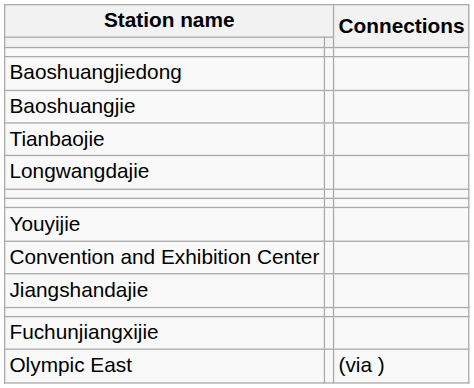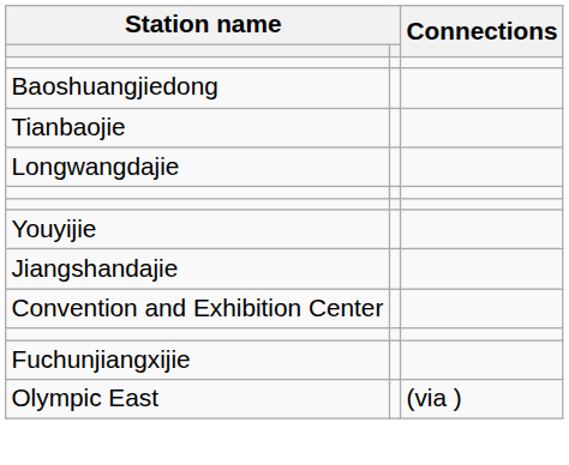 <table class="wikitable">
 <tr>
 <th colspan="2">Station name</th>
 <th rowspan="2">Connections</th>
 </tr>
 <tr>
 <th></th>
 <th></th>
 </tr>
 <tr>
 <td></td>
 <td></td>
 <td></td>
 </tr>
 <tr>
 <td>Baoshuangjiedong</td>
-<td></td>
-<td></td>
-</tr>
-<tr>
-<td>Baoshuangjie</td>
 <td></td>
 <td></td>
 </tr>
 <tr>
 <td>Tianbaojie</td>
 <td></td>
 <td></td>
 </tr>
 <tr>
 <td>Longwangdajie</td>
 <td></td>
 <td></td>
 </tr>
 <tr>
 <td></td>
 <td></td>
 <td></td>
 </tr>
 <tr>
 <td></td>
 <td></td>
 <td></td>
 </tr>
 <tr>
 <td>Youyijie</td>
 <td></td>
 <td></td>
 </tr>
 <tr>
-<td>Convention and Exhibition Center</td>
+<td>Jiangshandajie</td>
 <td></td>
 <td></td>
 </tr>
 <tr>
-<td>Jiangshandajie</td>
+<td>Convention and Exhibition Center</td>
 <td></td>
 <td></td>
 </tr>
 <tr>
 <td></td>
 <td></td>
 <td> </td>
 </tr>
 <tr>
 <td>Fuchunjiangxijie</td>
 <td></td>
 <td></td>
 </tr>
 <tr>
 <td>Olympic East</td>
 <td></td>
 <td> (via )</td>
 </tr>
 </table>
